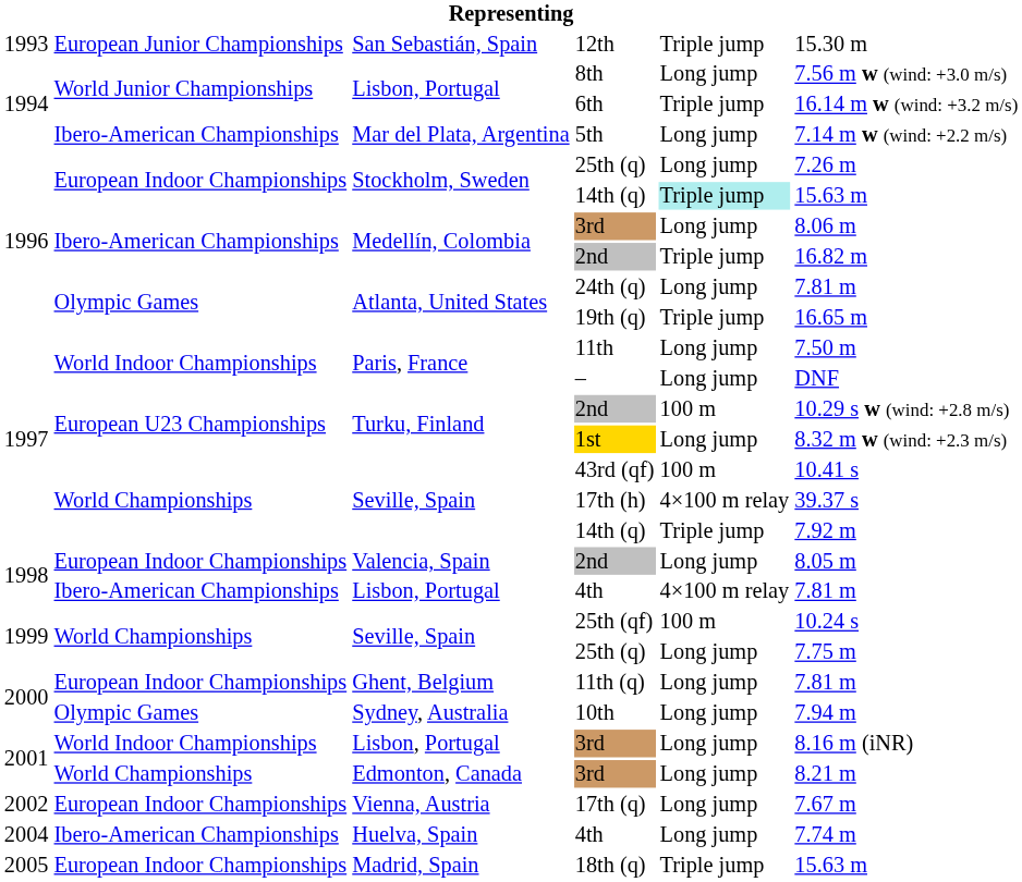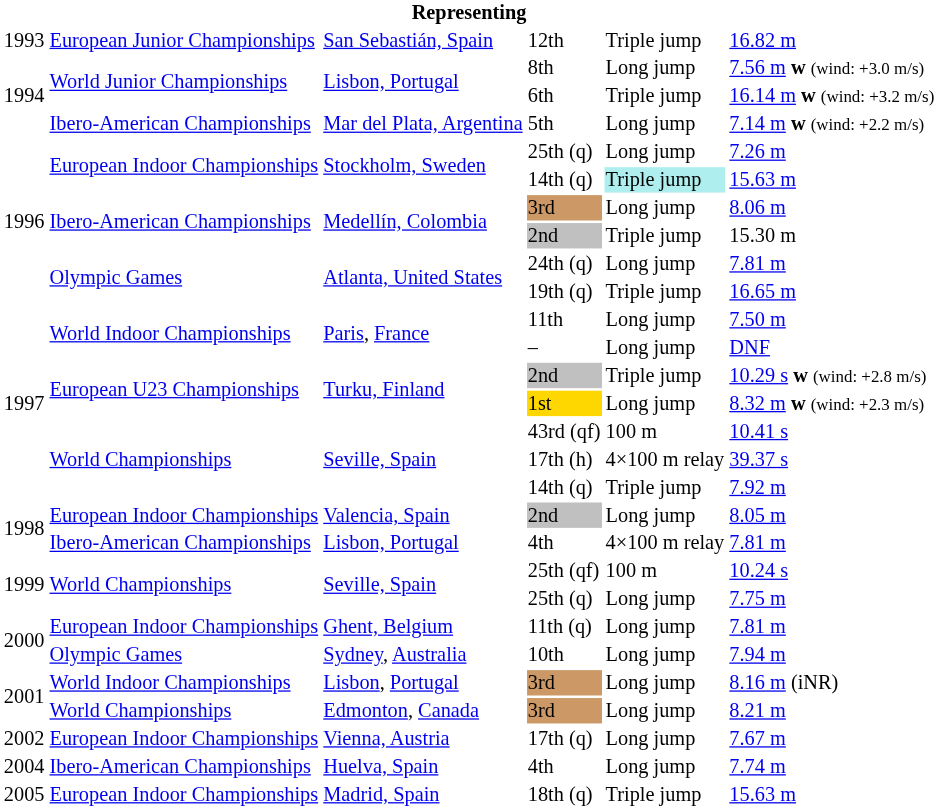 <table>
 <tr>
 <th colspan="6">Representing </th>
 </tr>
 <tr>
 <td>1993</td>
 <td><a href='#'>European Junior Championships</a></td>
 <td><a href='#'>San Sebastián, Spain</a></td>
 <td>12th</td>
 <td>Triple jump</td>
-<td>15.30 m</td>
+<td><a href='#'>16.82 m</a></td>
 </tr>
 <tr>
 <td rowspan=3>1994</td>
 <td rowspan=2><a href='#'>World Junior Championships</a></td>
 <td rowspan=2><a href='#'>Lisbon, Portugal</a></td>
 <td>8th</td>
 <td>Long jump</td>
 <td><a href='#'>7.56 m</a> <strong>w</strong>  <small>(wind: +3.0 m/s)</small></td>
 </tr>
 <tr>
 <td>6th</td>
 <td>Triple jump</td>
 <td><a href='#'>16.14 m</a> <strong>w</strong>  <small>(wind: +3.2 m/s)</small></td>
 </tr>
 <tr>
 <td><a href='#'>Ibero-American Championships</a></td>
 <td><a href='#'>Mar del Plata, Argentina</a></td>
 <td>5th</td>
 <td>Long jump</td>
 <td><a href='#'>7.14 m</a> <strong>w</strong> <small>(wind: +2.2 m/s)</small></td>
 </tr>
 <tr>
 <td rowspan=6>1996</td>
 <td rowspan=2><a href='#'>European Indoor Championships</a></td>
 <td rowspan=2><a href='#'>Stockholm, Sweden</a></td>
 <td>25th (q)</td>
 <td>Long jump</td>
 <td><a href='#'>7.26 m</a></td>
 </tr>
 <tr>
 <td>14th (q)</td>
 <td style="background: paleturquoise;">Triple jump</td>
 <td><a href='#'>15.63 m</a></td>
 </tr>
 <tr>
 <td rowspan=2><a href='#'>Ibero-American Championships</a></td>
 <td rowspan=2><a href='#'>Medellín, Colombia</a></td>
 <td bgcolor=cc9966>3rd</td>
 <td>Long jump</td>
 <td><a href='#'>8.06 m</a></td>
 </tr>
 <tr>
 <td bgcolor=silver>2nd</td>
 <td>Triple jump</td>
-<td><a href='#'>16.82 m</a></td>
+<td>15.30 m</td>
 </tr>
 <tr>
 <td rowspan=2><a href='#'>Olympic Games</a></td>
 <td rowspan=2><a href='#'>Atlanta, United States</a></td>
 <td>24th (q)</td>
 <td>Long jump</td>
 <td><a href='#'>7.81 m</a></td>
 </tr>
 <tr>
 <td>19th (q)</td>
 <td>Triple jump</td>
 <td><a href='#'>16.65 m</a></td>
 </tr>
 <tr>
 <td rowspan=7>1997</td>
 <td rowspan=2><a href='#'>World Indoor Championships</a></td>
 <td rowspan=2><a href='#'>Paris</a>, <a href='#'>France</a></td>
 <td>11th</td>
 <td>Long jump</td>
 <td><a href='#'>7.50 m</a></td>
 </tr>
 <tr>
 <td>–</td>
 <td>Long jump</td>
 <td><a href='#'>DNF</a></td>
 </tr>
 <tr>
 <td rowspan=2><a href='#'>European U23 Championships</a></td>
 <td rowspan=2><a href='#'>Turku, Finland</a></td>
 <td bgcolor="silver">2nd</td>
-<td>100 m</td>
+<td>Triple jump</td>
 <td><a href='#'>10.29 s</a> <strong>w</strong> <small>(wind: +2.8 m/s)</small></td>
 </tr>
 <tr>
 <td bgcolor="gold">1st</td>
 <td>Long jump</td>
 <td><a href='#'>8.32 m</a> <strong>w</strong> <small>(wind: +2.3 m/s)</small></td>
 </tr>
 <tr>
 <td rowspan=3><a href='#'>World Championships</a></td>
 <td rowspan=3><a href='#'>Seville, Spain</a></td>
 <td>43rd (qf)</td>
 <td>100 m</td>
 <td><a href='#'>10.41 s</a></td>
 </tr>
 <tr>
 <td>17th (h)</td>
 <td>4×100 m relay</td>
 <td><a href='#'>39.37 s</a></td>
 </tr>
 <tr>
 <td>14th (q)</td>
 <td>Triple jump</td>
 <td><a href='#'>7.92 m</a></td>
 </tr>
 <tr>
 <td rowspan=2>1998</td>
 <td><a href='#'>European Indoor Championships</a></td>
 <td><a href='#'>Valencia, Spain</a></td>
 <td bgcolor="silver">2nd</td>
 <td>Long jump</td>
 <td><a href='#'>8.05 m</a></td>
 </tr>
 <tr>
 <td><a href='#'>Ibero-American Championships</a></td>
 <td><a href='#'>Lisbon, Portugal</a></td>
 <td>4th</td>
 <td>4×100 m relay</td>
 <td><a href='#'>7.81 m</a></td>
 </tr>
 <tr>
 <td rowspan=2>1999</td>
 <td rowspan=2><a href='#'>World Championships</a></td>
 <td rowspan=2><a href='#'>Seville, Spain</a></td>
 <td>25th (qf)</td>
 <td>100 m</td>
 <td><a href='#'>10.24 s</a></td>
 </tr>
 <tr>
 <td>25th (q)</td>
 <td>Long jump</td>
 <td><a href='#'>7.75 m</a></td>
 </tr>
 <tr>
 <td rowspan=2>2000</td>
 <td><a href='#'>European Indoor Championships</a></td>
 <td><a href='#'>Ghent, Belgium</a></td>
 <td>11th (q)</td>
 <td>Long jump</td>
 <td><a href='#'>7.81 m</a></td>
 </tr>
 <tr>
 <td><a href='#'>Olympic Games</a></td>
 <td><a href='#'>Sydney</a>, <a href='#'>Australia</a></td>
 <td>10th</td>
 <td>Long jump</td>
 <td><a href='#'>7.94 m</a></td>
 </tr>
 <tr>
 <td rowspan=2>2001</td>
 <td><a href='#'>World Indoor Championships</a></td>
 <td><a href='#'>Lisbon</a>, <a href='#'>Portugal</a></td>
 <td bgcolor=CC9966>3rd</td>
 <td>Long jump</td>
 <td><a href='#'>8.16 m</a> (iNR)</td>
 </tr>
 <tr>
 <td><a href='#'>World Championships</a></td>
 <td><a href='#'>Edmonton</a>, <a href='#'>Canada</a></td>
 <td bgcolor=CC9966>3rd</td>
 <td>Long jump</td>
 <td><a href='#'>8.21 m</a></td>
 </tr>
 <tr>
 <td>2002</td>
 <td><a href='#'>European Indoor Championships</a></td>
 <td><a href='#'>Vienna, Austria</a></td>
 <td>17th (q)</td>
 <td>Long jump</td>
 <td><a href='#'>7.67 m</a></td>
 </tr>
 <tr>
 <td>2004</td>
 <td><a href='#'>Ibero-American Championships</a></td>
 <td><a href='#'>Huelva, Spain</a></td>
 <td>4th</td>
 <td>Long jump</td>
 <td><a href='#'>7.74 m</a></td>
 </tr>
 <tr>
 <td>2005</td>
 <td><a href='#'>European Indoor Championships</a></td>
 <td><a href='#'>Madrid, Spain</a></td>
 <td>18th (q)</td>
 <td>Triple jump</td>
 <td><a href='#'>15.63 m</a></td>
 </tr>
 </table>
